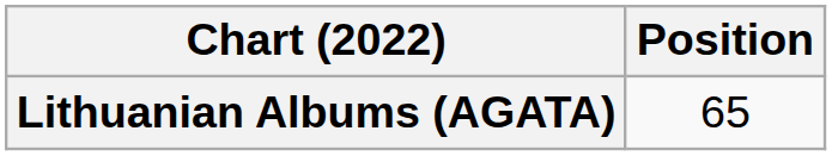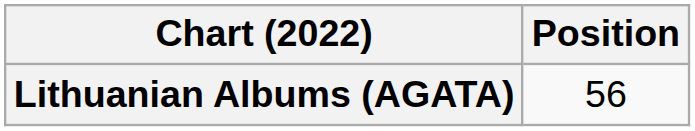 <table class="wikitable plainrowheaders" style="text-align:center">
 <tr>
 <th scope="col">Chart (2022)</th>
 <th scope="col">Position</th>
 </tr>
 <tr>
 <th scope="row">Lithuanian Albums (AGATA)</th>
-<td>65</td>
+<td>56</td>
 </tr>
 </table>
